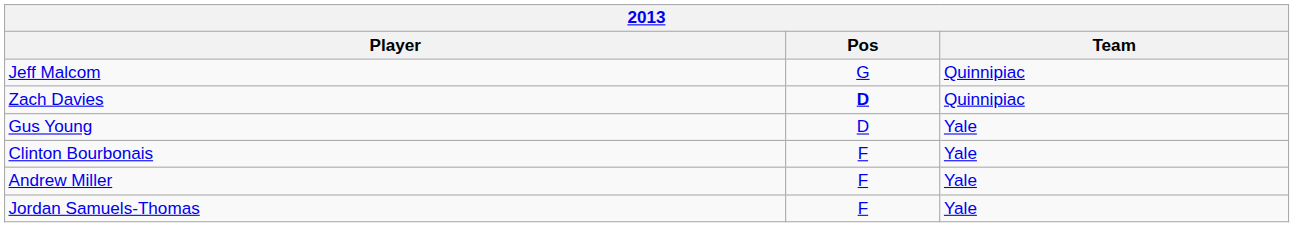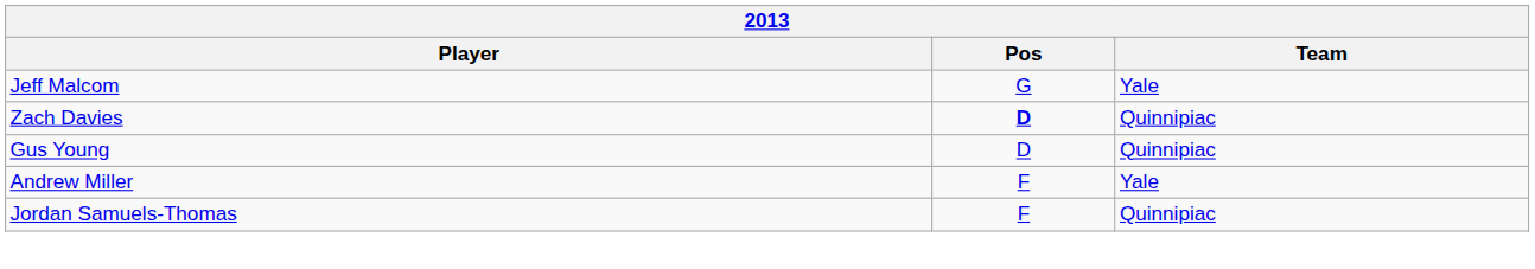 <table class="wikitable" width=95%>
 <tr>
 <th colspan=3><a href='#'>2013</a></th>
 </tr>
 <tr>
 <th>Player</th>
 <th>Pos</th>
 <th>Team</th>
 </tr>
 <tr>
 <td><a href='#'>Jeff Malcom</a></td>
 <td style="text-align:center;"><a href='#'>G</a></td>
-<td><a href='#'>Quinnipiac</a></td>
+<td><a href='#'>Yale</a></td>
 </tr>
 <tr>
 <td><a href='#'>Zach Davies</a></td>
 <td style="text-align:center;"><strong><a href='#'>D</a></strong></td>
 <td><a href='#'>Quinnipiac</a></td>
 </tr>
 <tr>
 <td><a href='#'>Gus Young</a></td>
 <td style="text-align:center;"><a href='#'>D</a></td>
-<td><a href='#'>Yale</a></td>
-</tr>
-<tr>
-<td><a href='#'>Clinton Bourbonais</a></td>
-<td style="text-align:center;"><a href='#'>F</a></td>
-<td><a href='#'>Yale</a></td>
+<td><a href='#'>Quinnipiac</a></td>
 </tr>
 <tr>
 <td><a href='#'>Andrew Miller</a></td>
 <td style="text-align:center;"><a href='#'>F</a></td>
 <td><a href='#'>Yale</a></td>
 </tr>
 <tr>
 <td><a href='#'>Jordan Samuels-Thomas</a></td>
 <td style="text-align:center;"><a href='#'>F</a></td>
-<td><a href='#'>Yale</a></td>
+<td><a href='#'>Quinnipiac</a></td>
 </tr>
 </table>
